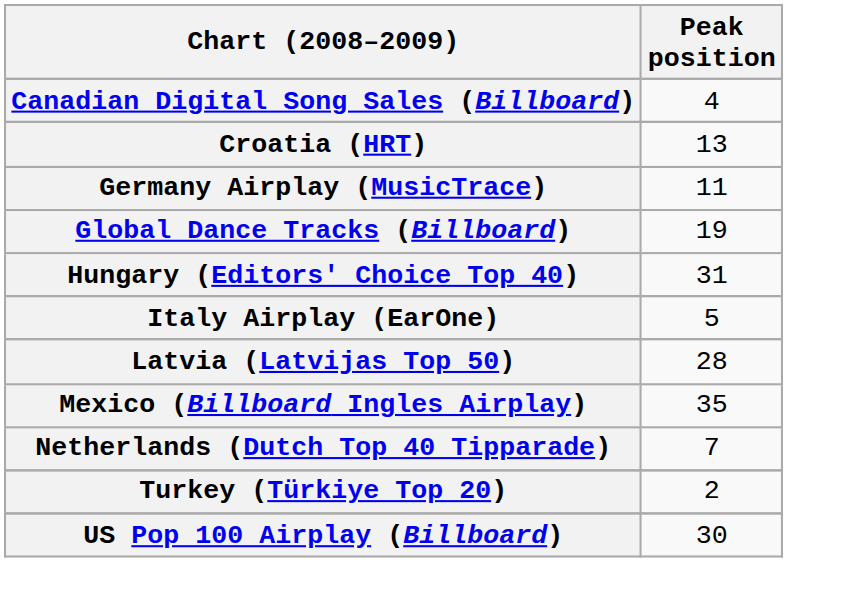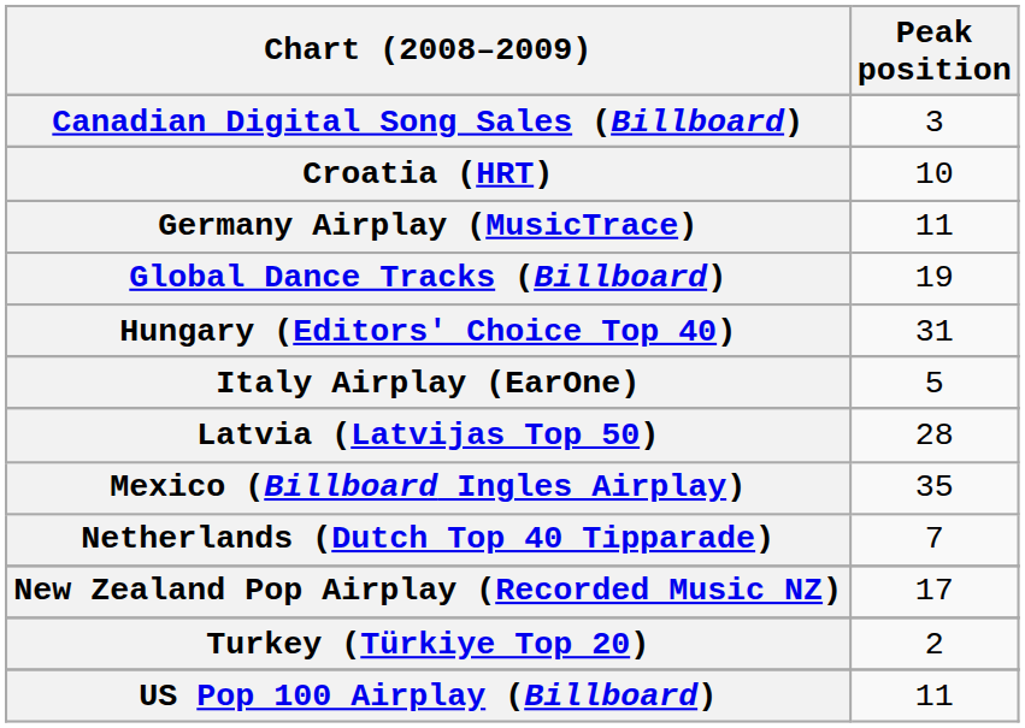 <table class="wikitable sortable plainrowheaders" style="text-align:center">
 <tr>
 <th scope="col">Chart (2008–2009)</th>
 <th scope="col">Peak<br>position</th>
 </tr>
 <tr>
 </tr>
 <tr>
 </tr>
 <tr>
 </tr>
 <tr>
 </tr>
 <tr>
 </tr>
 <tr>
 </tr>
 <tr>
 </tr>
 <tr>
 <th scope="row"><a href='#'>Canadian Digital Song Sales</a> (<em><a href='#'>Billboard</a></em>)</th>
-<td align="center">4</td>
+<td align="center">3</td>
 </tr>
 <tr>
 </tr>
 <tr>
 <th scope="row">Croatia (<a href='#'>HRT</a>)</th>
-<td align="center">13</td>
+<td align="center">10</td>
 </tr>
 <tr>
 </tr>
 <tr>
 </tr>
 <tr>
 <th scope="row">Germany Airplay (<a href='#'>MusicTrace</a>)</th>
 <td align="center">11</td>
 </tr>
 <tr>
 <th scope="row"><a href='#'>Global Dance Tracks</a> (<em><a href='#'>Billboard</a></em>)</th>
 <td align="center">19</td>
 </tr>
 <tr>
 <th scope="row">Hungary (<a href='#'>Editors' Choice Top 40</a>)</th>
 <td>31</td>
 </tr>
 <tr>
 </tr>
 <tr>
 </tr>
 <tr>
 <th scope="row">Italy Airplay (EarOne)</th>
 <td align="center">5</td>
 </tr>
 <tr>
 </tr>
 <tr>
 <th scope="row">Latvia (<a href='#'>Latvijas Top 50</a>)</th>
 <td align="center">28</td>
 </tr>
 <tr>
 <th scope="row">Mexico (<a href='#'><em>Billboard</em> Ingles Airplay</a>)</th>
 <td align="center">35</td>
 </tr>
 <tr>
 <th scope="row">Netherlands (<a href='#'>Dutch Top 40 Tipparade</a>)</th>
 <td align="center">7</td>
 </tr>
 <tr>
 </tr>
 <tr>
+<th scope="row">New Zealand Pop Airplay (<a href='#'>Recorded Music NZ</a>)</th>
+<td align="center">17</td>
+</tr>
+<tr>
 </tr>
 <tr>
 </tr>
 <tr>
 <th scope="row">Turkey (<a href='#'>Türkiye Top 20</a>)</th>
 <td align="center">2</td>
 </tr>
 <tr>
 </tr>
 <tr>
 </tr>
 <tr>
 </tr>
 <tr>
 </tr>
 <tr>
 </tr>
 <tr>
 <th scope="row">US <a href='#'>Pop 100 Airplay</a> (<em><a href='#'>Billboard</a></em>)</th>
-<td align="center">30</td>
+<td align="center">11</td>
 </tr>
 </table>
